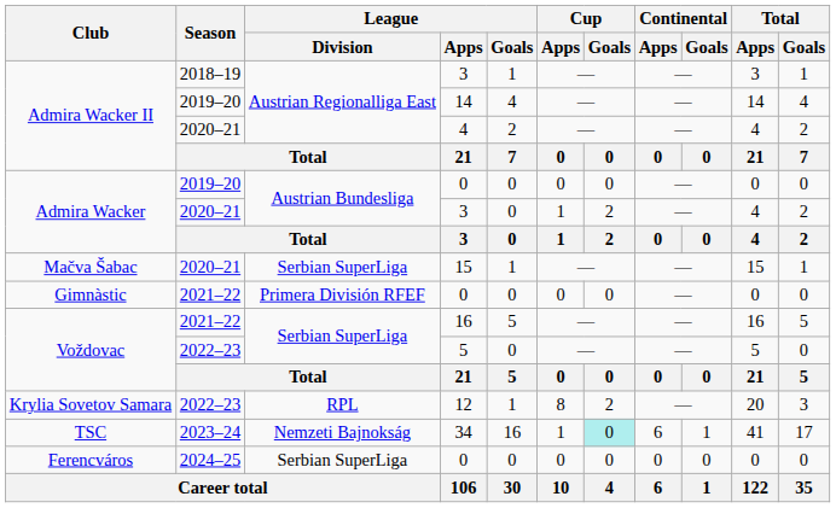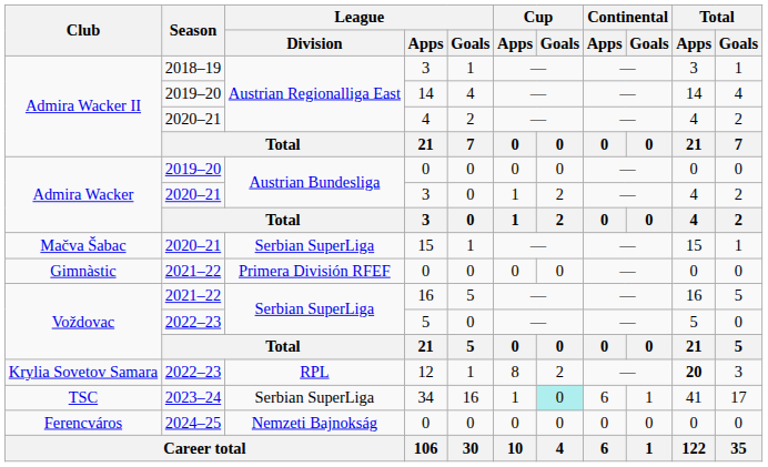 <table class="wikitable" style="text-align:center">
 <tr>
 <th rowspan=2>Club</th>
 <th rowspan=2>Season</th>
 <th colspan=3>League</th>
 <th colspan=2>Cup</th>
 <th colspan=2>Continental</th>
 <th colspan=2>Total</th>
 </tr>
 <tr>
 <th>Division</th>
 <th>Apps</th>
 <th>Goals</th>
 <th>Apps</th>
 <th>Goals</th>
 <th>Apps</th>
 <th>Goals</th>
 <th>Apps</th>
 <th>Goals</th>
 </tr>
 <tr>
 <td rowspan="4"><a href='#'>Admira Wacker II</a></td>
 <td>2018–19</td>
 <td rowspan="3"><a href='#'>Austrian Regionalliga East</a></td>
 <td>3</td>
 <td>1</td>
 <td colspan=2>—</td>
 <td colspan=2>—</td>
 <td>3</td>
 <td>1</td>
 </tr>
 <tr>
 <td>2019–20</td>
 <td>14</td>
 <td>4</td>
 <td colspan=2>—</td>
 <td colspan=2>—</td>
 <td>14</td>
 <td>4</td>
 </tr>
 <tr>
 <td>2020–21</td>
 <td>4</td>
 <td>2</td>
 <td colspan=2>—</td>
 <td colspan=2>—</td>
 <td>4</td>
 <td>2</td>
 </tr>
 <tr>
 <th colspan=2>Total</th>
 <th>21</th>
 <th>7</th>
 <th>0</th>
 <th>0</th>
 <th>0</th>
 <th>0</th>
 <th>21</th>
 <th>7</th>
 </tr>
 <tr>
 <td rowspan="3"><a href='#'>Admira Wacker</a></td>
 <td><a href='#'>2019–20</a></td>
 <td rowspan="2"><a href='#'>Austrian Bundesliga</a></td>
 <td>0</td>
 <td>0</td>
 <td>0</td>
 <td>0</td>
 <td colspan=2>—</td>
 <td>0</td>
 <td>0</td>
 </tr>
 <tr>
 <td><a href='#'>2020–21</a></td>
 <td>3</td>
 <td>0</td>
 <td>1</td>
 <td>2</td>
 <td colspan=2>—</td>
 <td>4</td>
 <td>2</td>
 </tr>
 <tr>
 <th colspan=2>Total</th>
 <th>3</th>
 <th>0</th>
 <th>1</th>
 <th>2</th>
 <th>0</th>
 <th>0</th>
 <th>4</th>
 <th>2</th>
 </tr>
 <tr>
 <td><a href='#'>Mačva Šabac</a></td>
 <td><a href='#'>2020–21</a></td>
 <td><a href='#'>Serbian SuperLiga</a></td>
 <td>15</td>
 <td>1</td>
 <td colspan=2>—</td>
 <td colspan=2>—</td>
 <td>15</td>
 <td>1</td>
 </tr>
 <tr>
 <td><a href='#'>Gimnàstic</a></td>
 <td><a href='#'>2021–22</a></td>
 <td><a href='#'>Primera División RFEF</a></td>
 <td>0</td>
 <td>0</td>
 <td>0</td>
 <td>0</td>
 <td colspan=2>—</td>
 <td>0</td>
 <td>0</td>
 </tr>
 <tr>
 <td rowspan="3"><a href='#'>Voždovac</a></td>
 <td><a href='#'>2021–22</a></td>
 <td rowspan="2"><a href='#'>Serbian SuperLiga</a></td>
 <td>16</td>
 <td>5</td>
 <td colspan=2>—</td>
 <td colspan=2>—</td>
 <td>16</td>
 <td>5</td>
 </tr>
 <tr>
 <td><a href='#'>2022–23</a></td>
 <td>5</td>
 <td>0</td>
 <td colspan=2>—</td>
 <td colspan=2>—</td>
 <td>5</td>
 <td>0</td>
 </tr>
 <tr>
 <th colspan=2>Total</th>
 <th>21</th>
 <th>5</th>
 <th>0</th>
 <th>0</th>
 <th>0</th>
 <th>0</th>
 <th>21</th>
 <th>5</th>
 </tr>
 <tr>
 <td><a href='#'>Krylia Sovetov Samara</a></td>
 <td><a href='#'>2022–23</a></td>
 <td><a href='#'>RPL</a></td>
 <td>12</td>
 <td>1</td>
 <td>8</td>
 <td>2</td>
 <td colspan=2>—</td>
-<td>20</td>
+<td><strong>20</strong></td>
 <td>3</td>
 </tr>
 <tr>
 <td><a href='#'>TSC</a></td>
 <td><a href='#'>2023–24</a></td>
-<td><a href='#'>Nemzeti Bajnokság</a></td>
+<td>Serbian SuperLiga</td>
 <td>34</td>
 <td>16</td>
 <td>1</td>
 <td style="background: paleturquoise;">0</td>
 <td>6</td>
 <td>1</td>
 <td>41</td>
 <td>17</td>
 </tr>
 <tr>
 <td><a href='#'>Ferencváros</a></td>
 <td><a href='#'>2024–25</a></td>
-<td>Serbian SuperLiga</td>
+<td><a href='#'>Nemzeti Bajnokság</a></td>
 <td>0</td>
 <td>0</td>
 <td>0</td>
 <td>0</td>
 <td>0</td>
 <td>0</td>
 <td>0</td>
 <td>0</td>
 </tr>
 <tr>
 <th colspan="3">Career total</th>
 <th>106</th>
 <th>30</th>
 <th>10</th>
 <th>4</th>
 <th>6</th>
 <th>1</th>
 <th>122</th>
 <th>35</th>
 </tr>
 </table>
